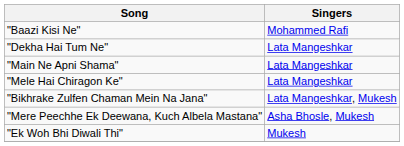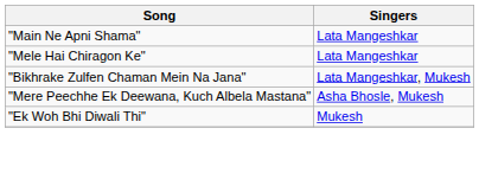 <table class="wikitable" style="font-size:92%;">
 <tr>
 <th>Song</th>
 <th>Singers</th>
-</tr>
-<tr>
-<td>"Baazi Kisi Ne"</td>
-<td><a href='#'>Mohammed Rafi</a></td>
-</tr>
-<tr>
-<td>"Dekha Hai Tum Ne"</td>
-<td><a href='#'>Lata Mangeshkar</a></td>
 </tr>
 <tr>
 <td>"Main Ne Apni Shama"</td>
 <td><a href='#'>Lata Mangeshkar</a></td>
 </tr>
 <tr>
 <td>"Mele Hai Chiragon Ke"</td>
 <td><a href='#'>Lata Mangeshkar</a></td>
 </tr>
 <tr>
 <td>"Bikhrake Zulfen Chaman Mein Na Jana"</td>
 <td><a href='#'>Lata Mangeshkar</a>, <a href='#'>Mukesh</a></td>
 </tr>
 <tr>
 <td>"Mere Peechhe Ek Deewana, Kuch Albela Mastana"</td>
 <td><a href='#'>Asha Bhosle</a>, <a href='#'>Mukesh</a></td>
 </tr>
 <tr>
 <td>"Ek Woh Bhi Diwali Thi"</td>
 <td><a href='#'>Mukesh</a></td>
 </tr>
 <tr>
 </tr>
 </table>
